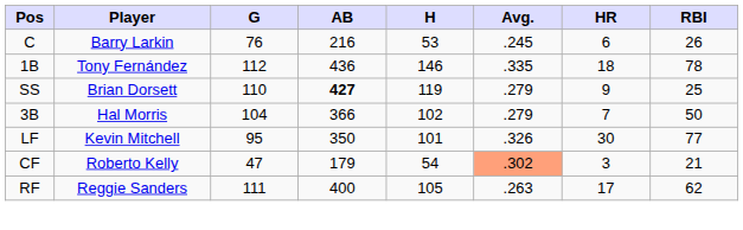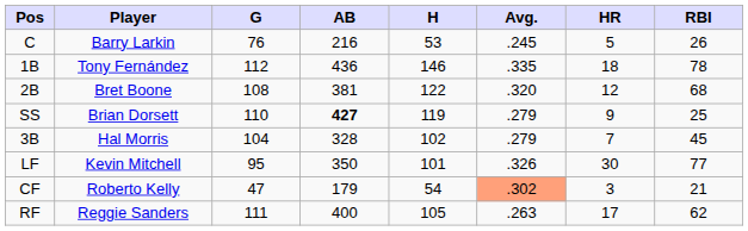 <table class="wikitable sortable">
 <tr>
 <th style="background:#ddf; width:5%;">Pos</th>
 <th style="background:#ddf; width:16%;">Player</th>
 <th style="background:#ddf; width:9%;">G</th>
 <th style="background:#ddf; width:9%;">AB</th>
 <th style="background:#ddf; width:9%;">H</th>
 <th style="background:#ddf; width:9%;">Avg.</th>
 <th style="background:#ddf; width:9%;">HR</th>
 <th style="background:#ddf; width:9%;">RBI</th>
 </tr>
 <tr style="text-align:center;">
 <td>C</td>
 <td><a href='#'>Barry Larkin</a></td>
 <td>76</td>
 <td>216</td>
 <td>53</td>
 <td>.245</td>
-<td>6</td>
+<td>5</td>
 <td>26</td>
 </tr>
 <tr style="text-align:center;">
 <td>1B</td>
 <td><a href='#'>Tony Fernández</a></td>
 <td>112</td>
 <td>436</td>
 <td>146</td>
 <td>.335</td>
 <td>18</td>
 <td>78</td>
+</tr>
+<tr style="text-align:center;">
+<td>2B</td>
+<td><a href='#'>Bret Boone</a></td>
+<td>108</td>
+<td>381</td>
+<td>122</td>
+<td>.320</td>
+<td>12</td>
+<td>68</td>
 </tr>
 <tr style="text-align:center;">
 <td>SS</td>
 <td><a href='#'>Brian Dorsett</a></td>
 <td>110</td>
 <td><strong>427</strong></td>
 <td>119</td>
 <td>.279</td>
 <td>9</td>
 <td>25</td>
 </tr>
 <tr style="text-align:center;">
 <td>3B</td>
 <td><a href='#'>Hal Morris</a></td>
 <td>104</td>
-<td>366</td>
+<td>328</td>
 <td>102</td>
 <td>.279</td>
 <td>7</td>
-<td>50</td>
+<td>45</td>
 </tr>
 <tr style="text-align:center;">
 <td>LF</td>
 <td><a href='#'>Kevin Mitchell</a></td>
 <td>95</td>
 <td>350</td>
 <td>101</td>
 <td>.326</td>
 <td>30</td>
 <td>77</td>
 </tr>
 <tr style="text-align:center;">
 <td>CF</td>
 <td><a href='#'>Roberto Kelly</a></td>
 <td>47</td>
 <td>179</td>
 <td>54</td>
 <td style="background: lightsalmon;">.302</td>
 <td>3</td>
 <td>21</td>
 </tr>
 <tr style="text-align:center;">
 <td>RF</td>
 <td><a href='#'>Reggie Sanders</a></td>
 <td>111</td>
 <td>400</td>
 <td>105</td>
 <td>.263</td>
 <td>17</td>
 <td>62</td>
 </tr>
 </table>
